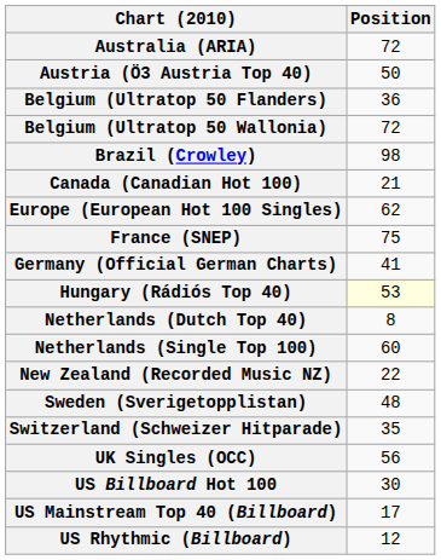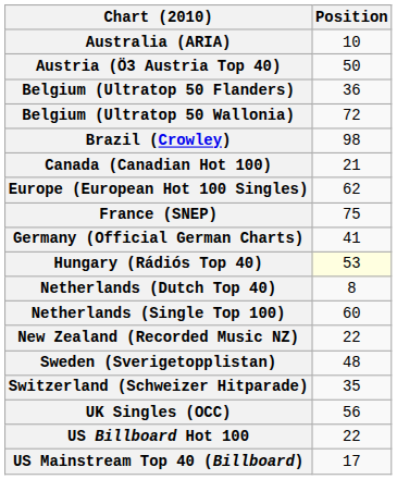 <table class="wikitable sortable plainrowheaders" style="text-align:center">
 <tr>
 <th scope="col">Chart (2010)</th>
 <th scope="col">Position</th>
 </tr>
 <tr>
 <th scope="row">Australia (ARIA)</th>
-<td>72</td>
+<td>10</td>
 </tr>
 <tr>
 <th scope="row">Austria (Ö3 Austria Top 40)</th>
 <td>50</td>
 </tr>
 <tr>
 <th scope="row">Belgium (Ultratop 50 Flanders)</th>
 <td>36</td>
 </tr>
 <tr>
 <th scope="row">Belgium (Ultratop 50 Wallonia)</th>
 <td>72</td>
 </tr>
 <tr>
 <th scope="row">Brazil (<a href='#'>Crowley</a>)</th>
 <td>98</td>
 </tr>
 <tr>
 <th scope="row">Canada (Canadian Hot 100)</th>
 <td>21</td>
 </tr>
 <tr>
 <th scope="row">Europe (European Hot 100 Singles)</th>
 <td>62</td>
 </tr>
 <tr>
 <th scope="row">France (SNEP)</th>
 <td>75</td>
 </tr>
 <tr>
 <th scope="row">Germany (Official German Charts)</th>
 <td>41</td>
 </tr>
 <tr>
 <th scope="row">Hungary (Rádiós Top 40)</th>
 <td style="background: lightyellow;">53</td>
 </tr>
 <tr>
 <th scope="row">Netherlands (Dutch Top 40)</th>
 <td>8</td>
 </tr>
 <tr>
 <th scope="row">Netherlands (Single Top 100)</th>
 <td>60</td>
 </tr>
 <tr>
 <th scope="row">New Zealand (Recorded Music NZ)</th>
 <td>22</td>
 </tr>
 <tr>
 <th scope="row">Sweden (Sverigetopplistan)</th>
 <td>48</td>
 </tr>
 <tr>
 <th scope="row">Switzerland (Schweizer Hitparade)</th>
 <td>35</td>
 </tr>
 <tr>
 <th scope="row">UK Singles (OCC)</th>
 <td>56</td>
 </tr>
 <tr>
 <th scope="row">US <em>Billboard</em> Hot 100</th>
-<td>30</td>
+<td>22</td>
 </tr>
 <tr>
 <th scope="row">US Mainstream Top 40 (<em>Billboard</em>)</th>
 <td>17</td>
 </tr>
-<tr>
-<th scope="row">US Rhythmic (<em>Billboard</em>)</th>
-<td>12</td>
-</tr>
 </table>
